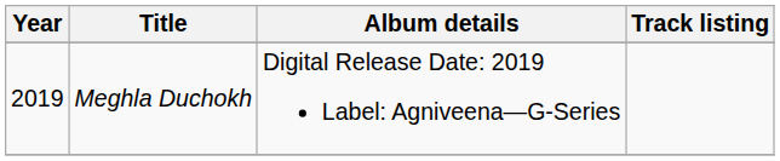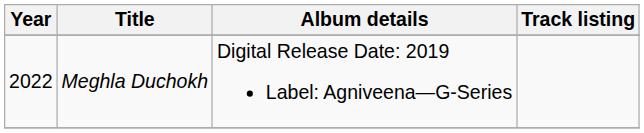 <table class="wikitable">
 <tr>
 <th>Year</th>
 <th>Title</th>
 <th>Album details</th>
 <th>Track listing</th>
 </tr>
 <tr>
 </tr>
 <tr>
-<td>2019</td>
+<td>2022</td>
 <td><em>Meghla Duchokh</em></td>
 <td>Digital Release Date: 2019<br><ul><li>Label: Agniveena—G-Series</li></ul></td>
 <td><br></td>
 </tr>
 <tr>
 </tr>
 </table>
